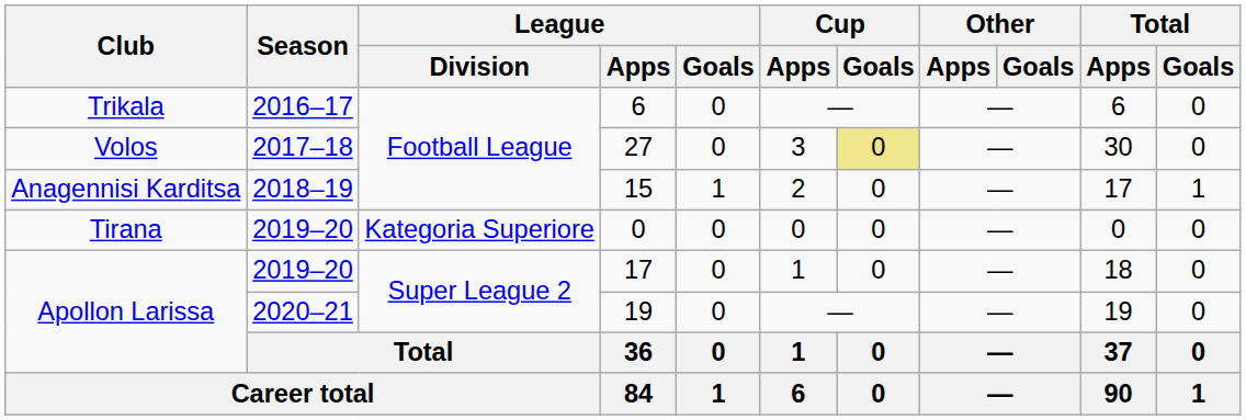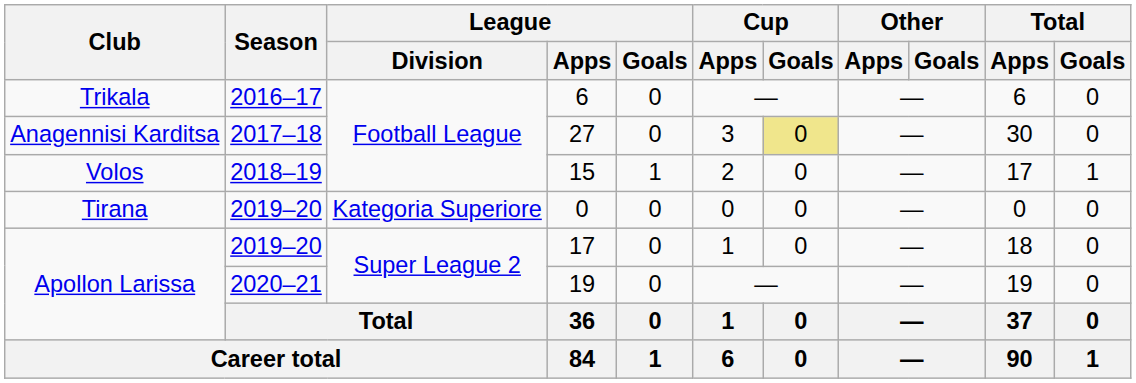 <table class="wikitable" style="text-align:center">
 <tr>
 <th rowspan="2">Club</th>
 <th rowspan="2">Season</th>
 <th colspan="3">League</th>
 <th colspan="2">Cup</th>
 <th colspan="2">Other</th>
 <th colspan="2">Total</th>
 </tr>
 <tr>
 <th>Division</th>
 <th>Apps</th>
 <th>Goals</th>
 <th>Apps</th>
 <th>Goals</th>
 <th>Apps</th>
 <th>Goals</th>
 <th>Apps</th>
 <th>Goals</th>
 </tr>
 <tr>
 <td rowspan="1" valign="center"><a href='#'>Trikala</a></td>
 <td rowspan="1"><a href='#'>2016–17</a></td>
 <td rowspan="3"><a href='#'>Football League</a></td>
 <td>6</td>
 <td>0</td>
 <td colspan="2">—</td>
 <td colspan="2">—</td>
 <td>6</td>
 <td>0</td>
 </tr>
 <tr>
-<td rowspan="1" valign="center"><a href='#'>Volos</a></td>
+<td rowspan="1" valign="center"><a href='#'>Anagennisi Karditsa</a></td>
 <td rowspan="1"><a href='#'>2017–18</a></td>
 <td>27</td>
 <td>0</td>
 <td>3</td>
 <td style="background: khaki;">0</td>
 <td colspan="2">—</td>
 <td>30</td>
 <td>0</td>
 </tr>
 <tr>
-<td rowspan="1" valign="center"><a href='#'>Anagennisi Karditsa</a></td>
+<td rowspan="1" valign="center"><a href='#'>Volos</a></td>
 <td rowspan="1"><a href='#'>2018–19</a></td>
 <td>15</td>
 <td>1</td>
 <td>2</td>
 <td>0</td>
 <td colspan="2">—</td>
 <td>17</td>
 <td>1</td>
 </tr>
 <tr>
 <td><a href='#'>Tirana</a></td>
 <td><a href='#'>2019–20</a></td>
 <td><a href='#'>Kategoria Superiore</a></td>
 <td>0</td>
 <td>0</td>
 <td>0</td>
 <td>0</td>
 <td colspan="2">—</td>
 <td>0</td>
 <td>0</td>
 </tr>
 <tr>
 <td rowspan="3"><a href='#'>Apollon Larissa</a></td>
 <td><a href='#'>2019–20</a></td>
 <td rowspan="2"><a href='#'>Super League 2</a></td>
 <td>17</td>
 <td>0</td>
 <td>1</td>
 <td>0</td>
 <td colspan="2">—</td>
 <td>18</td>
 <td>0</td>
 </tr>
 <tr>
 <td><a href='#'>2020–21</a></td>
 <td>19</td>
 <td>0</td>
 <td colspan="2">—</td>
 <td colspan="2">—</td>
 <td>19</td>
 <td>0</td>
 </tr>
 <tr>
 <th colspan="2">Total</th>
 <th>36</th>
 <th>0</th>
 <th>1</th>
 <th>0</th>
 <th colspan="2">—</th>
 <th>37</th>
 <th>0</th>
 </tr>
 <tr>
 <th colspan="3">Career total</th>
 <th>84</th>
 <th>1</th>
 <th>6</th>
 <th>0</th>
 <th colspan="2">—</th>
 <th>90</th>
 <th>1</th>
 </tr>
 </table>
